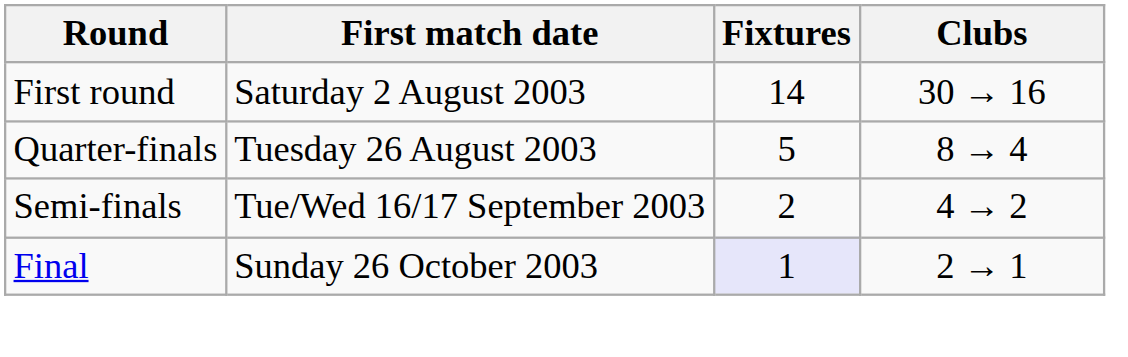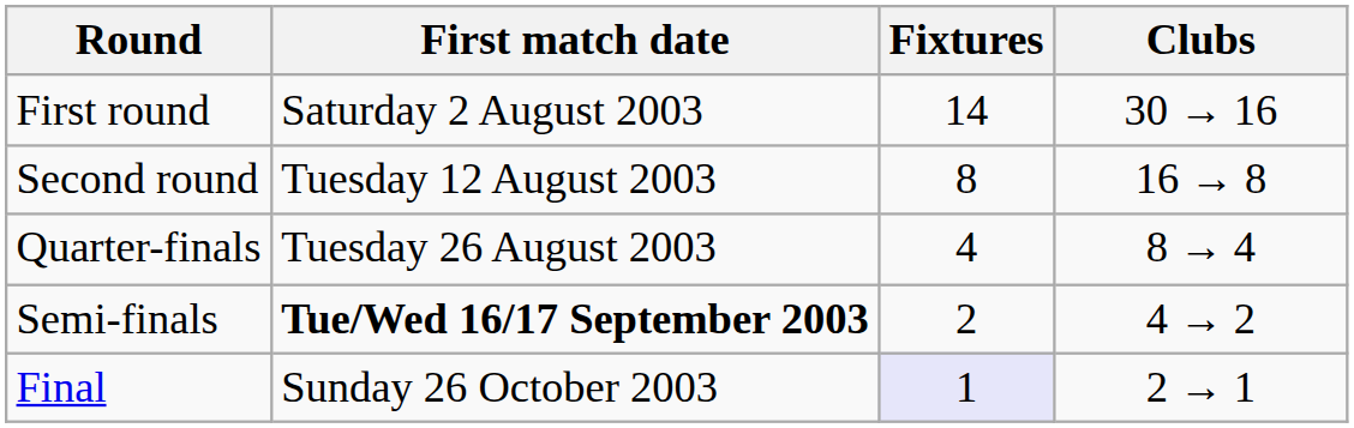 <table class="wikitable">
 <tr>
 <th>Round</th>
 <th>First match date</th>
 <th>Fixtures</th>
 <th width=100>Clubs</th>
 </tr>
 <tr align=center>
 <td align=left>First round</td>
 <td align=left>Saturday 2 August 2003</td>
 <td>14</td>
 <td>30 → 16</td>
 </tr>
 <tr align=center>
+<td align=left>Second round</td>
+<td align=left>Tuesday 12 August 2003</td>
+<td>8</td>
+<td>16 → 8</td>
+</tr>
+<tr align=center>
 <td align=left>Quarter-finals</td>
 <td align=left>Tuesday 26 August 2003</td>
-<td>5</td>
+<td>4</td>
 <td>8 → 4</td>
 </tr>
 <tr align=center>
 <td align=left>Semi-finals</td>
-<td align=left>Tue/Wed 16/17 September 2003</td>
+<td align=left><strong>Tue/Wed 16/17 September 2003</strong></td>
 <td>2</td>
 <td>4 → 2</td>
 </tr>
 <tr align=center>
 <td align=left><a href='#'>Final</a></td>
 <td align=left>Sunday 26 October 2003</td>
 <td style="background: lavender;">1</td>
 <td>2 → 1</td>
 </tr>
 </table>
